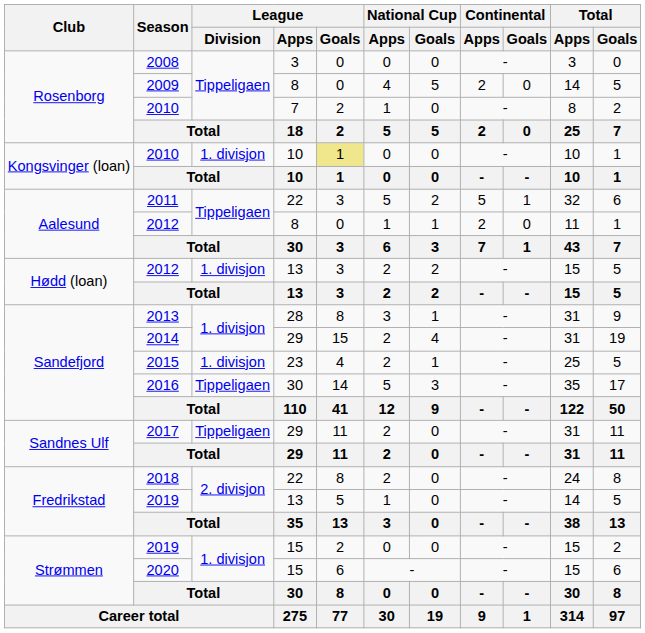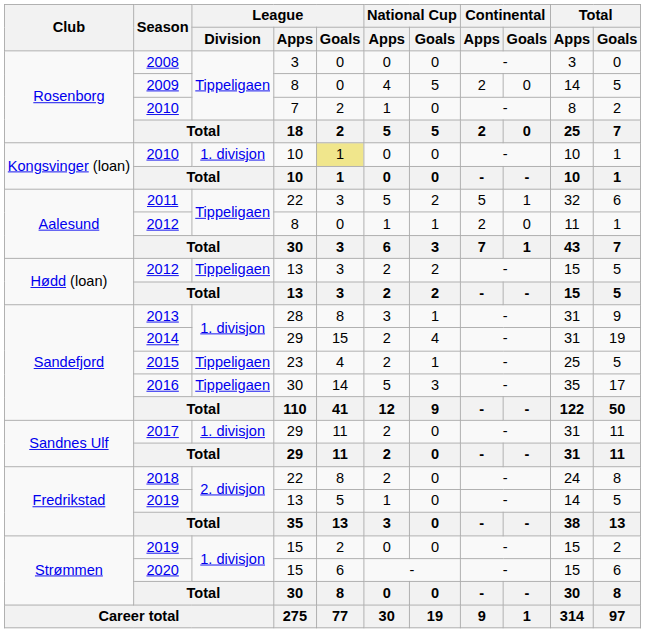 <table class="wikitable" style="text-align: center;">
 <tr>
 <th rowspan="2">Club</th>
 <th rowspan="2">Season</th>
 <th colspan="3">League</th>
 <th colspan="2">National Cup</th>
 <th colspan="2">Continental</th>
 <th colspan="2">Total</th>
 </tr>
 <tr>
 <th>Division</th>
 <th>Apps</th>
 <th>Goals</th>
 <th>Apps</th>
 <th>Goals</th>
 <th>Apps</th>
 <th>Goals</th>
 <th>Apps</th>
 <th>Goals</th>
 </tr>
 <tr>
 <td rowspan="4"><a href='#'>Rosenborg</a></td>
 <td><a href='#'>2008</a></td>
 <td rowspan="3"><a href='#'>Tippeligaen</a></td>
 <td>3</td>
 <td>0</td>
 <td>0</td>
 <td>0</td>
 <td colspan="2">-</td>
 <td>3</td>
 <td>0</td>
 </tr>
 <tr>
 <td><a href='#'>2009</a></td>
 <td>8</td>
 <td>0</td>
 <td>4</td>
 <td>5</td>
 <td>2</td>
 <td>0</td>
 <td>14</td>
 <td>5</td>
 </tr>
 <tr>
 <td><a href='#'>2010</a></td>
 <td>7</td>
 <td>2</td>
 <td>1</td>
 <td>0</td>
 <td colspan="2">-</td>
 <td>8</td>
 <td>2</td>
 </tr>
 <tr>
 <th colspan="2">Total</th>
 <th>18</th>
 <th>2</th>
 <th>5</th>
 <th>5</th>
 <th>2</th>
 <th>0</th>
 <th>25</th>
 <th>7</th>
 </tr>
 <tr>
 <td rowspan="2"><a href='#'>Kongsvinger</a> (loan)</td>
 <td><a href='#'>2010</a></td>
 <td rowspan="1"><a href='#'>1. divisjon</a></td>
 <td>10</td>
 <td style="background: khaki;">1</td>
 <td>0</td>
 <td>0</td>
 <td colspan="2">-</td>
 <td>10</td>
 <td>1</td>
 </tr>
 <tr>
 <th colspan="2">Total</th>
 <th>10</th>
 <th>1</th>
 <th>0</th>
 <th>0</th>
 <th>-</th>
 <th>-</th>
 <th>10</th>
 <th>1</th>
 </tr>
 <tr>
 <td rowspan="3"><a href='#'>Aalesund</a></td>
 <td><a href='#'>2011</a></td>
 <td rowspan="2"><a href='#'>Tippeligaen</a></td>
 <td>22</td>
 <td>3</td>
 <td>5</td>
 <td>2</td>
 <td>5</td>
 <td>1</td>
 <td>32</td>
 <td>6</td>
 </tr>
 <tr>
 <td><a href='#'>2012</a></td>
 <td>8</td>
 <td>0</td>
 <td>1</td>
 <td>1</td>
 <td>2</td>
 <td>0</td>
 <td>11</td>
 <td>1</td>
 </tr>
 <tr>
 <th colspan="2">Total</th>
 <th>30</th>
 <th>3</th>
 <th>6</th>
 <th>3</th>
 <th>7</th>
 <th>1</th>
 <th>43</th>
 <th>7</th>
 </tr>
 <tr>
 <td rowspan="2"><a href='#'>Hødd</a> (loan)</td>
 <td><a href='#'>2012</a></td>
-<td rowspan="1"><a href='#'>1. divisjon</a></td>
+<td rowspan="1"><a href='#'>Tippeligaen</a></td>
 <td>13</td>
 <td>3</td>
 <td>2</td>
 <td>2</td>
 <td colspan="2">-</td>
 <td>15</td>
 <td>5</td>
 </tr>
 <tr>
 <th colspan="2">Total</th>
 <th>13</th>
 <th>3</th>
 <th>2</th>
 <th>2</th>
 <th>-</th>
 <th>-</th>
 <th>15</th>
 <th>5</th>
 </tr>
 <tr>
 <td rowspan="5"><a href='#'>Sandefjord</a></td>
 <td><a href='#'>2013</a></td>
 <td rowspan="2"><a href='#'>1. divisjon</a></td>
 <td>28</td>
 <td>8</td>
 <td>3</td>
 <td>1</td>
 <td colspan="2">-</td>
 <td>31</td>
 <td>9</td>
 </tr>
 <tr>
 <td><a href='#'>2014</a></td>
 <td>29</td>
 <td>15</td>
 <td>2</td>
 <td>4</td>
 <td colspan="2">-</td>
 <td>31</td>
 <td>19</td>
 </tr>
 <tr>
 <td><a href='#'>2015</a></td>
-<td rowspan="1"><a href='#'>1. divisjon</a></td>
+<td rowspan="1"><a href='#'>Tippeligaen</a></td>
 <td>23</td>
 <td>4</td>
 <td>2</td>
 <td>1</td>
 <td colspan="2">-</td>
 <td>25</td>
 <td>5</td>
 </tr>
 <tr>
 <td><a href='#'>2016</a></td>
 <td rowspan="1"><a href='#'>Tippeligaen</a></td>
 <td>30</td>
 <td>14</td>
 <td>5</td>
 <td>3</td>
 <td colspan="2">-</td>
 <td>35</td>
 <td>17</td>
 </tr>
 <tr>
 <th colspan="2">Total</th>
 <th>110</th>
 <th>41</th>
 <th>12</th>
 <th>9</th>
 <th>-</th>
 <th>-</th>
 <th>122</th>
 <th>50</th>
 </tr>
 <tr>
 <td rowspan="2"><a href='#'>Sandnes Ulf</a></td>
 <td><a href='#'>2017</a></td>
-<td rowspan="1"><a href='#'>Tippeligaen</a></td>
+<td rowspan="1"><a href='#'>1. divisjon</a></td>
 <td>29</td>
 <td>11</td>
 <td>2</td>
 <td>0</td>
 <td colspan="2">-</td>
 <td>31</td>
 <td>11</td>
 </tr>
 <tr>
 <th colspan="2">Total</th>
 <th>29</th>
 <th>11</th>
 <th>2</th>
 <th>0</th>
 <th>-</th>
 <th>-</th>
 <th>31</th>
 <th>11</th>
 </tr>
 <tr>
 <td rowspan="3"><a href='#'>Fredrikstad</a></td>
 <td><a href='#'>2018</a></td>
 <td rowspan="2"><a href='#'>2. divisjon</a></td>
 <td>22</td>
 <td>8</td>
 <td>2</td>
 <td>0</td>
 <td colspan="2">-</td>
 <td>24</td>
 <td>8</td>
 </tr>
 <tr>
 <td><a href='#'>2019</a></td>
 <td>13</td>
 <td>5</td>
 <td>1</td>
 <td>0</td>
 <td colspan="2">-</td>
 <td>14</td>
 <td>5</td>
 </tr>
 <tr>
 <th colspan="2">Total</th>
 <th>35</th>
 <th>13</th>
 <th>3</th>
 <th>0</th>
 <th>-</th>
 <th>-</th>
 <th>38</th>
 <th>13</th>
 </tr>
 <tr>
 <td rowspan="3"><a href='#'>Strømmen</a></td>
 <td><a href='#'>2019</a></td>
 <td rowspan="2"><a href='#'>1. divisjon</a></td>
 <td>15</td>
 <td>2</td>
 <td>0</td>
 <td>0</td>
 <td colspan="2">-</td>
 <td>15</td>
 <td>2</td>
 </tr>
 <tr>
 <td><a href='#'>2020</a></td>
 <td>15</td>
 <td>6</td>
 <td colspan="2">-</td>
 <td colspan="2">-</td>
 <td>15</td>
 <td>6</td>
 </tr>
 <tr>
 <th colspan="2">Total</th>
 <th>30</th>
 <th>8</th>
 <th>0</th>
 <th>0</th>
 <th>-</th>
 <th>-</th>
 <th>30</th>
 <th>8</th>
 </tr>
 <tr>
 <th colspan="3">Career total</th>
 <th>275</th>
 <th>77</th>
 <th>30</th>
 <th>19</th>
 <th>9</th>
 <th>1</th>
 <th>314</th>
 <th>97</th>
 </tr>
 </table>
